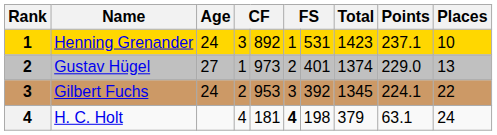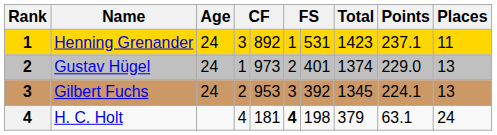 <table class="wikitable">
 <tr>
 <th>Rank</th>
 <th>Name</th>
 <th>Age</th>
 <th colspan=2>CF</th>
 <th colspan=2>FS</th>
 <th>Total</th>
 <th>Points</th>
 <th>Places</th>
 </tr>
 <tr bgcolor=gold>
 <td align=center><strong>1</strong></td>
 <td> <a href='#'>Henning Grenander</a></td>
 <td>24</td>
 <td>3</td>
 <td>892</td>
 <td>1</td>
 <td>531</td>
 <td>1423</td>
 <td>237.1</td>
-<td>10</td>
+<td>11</td>
 </tr>
 <tr bgcolor=silver>
 <td align=center><strong>2</strong></td>
 <td> <a href='#'>Gustav Hügel</a></td>
-<td>27</td>
+<td>24</td>
 <td>1</td>
 <td>973</td>
 <td>2</td>
 <td>401</td>
 <td>1374</td>
 <td>229.0</td>
 <td>13</td>
 </tr>
 <tr bgcolor=cc9966>
 <td align=center><strong>3</strong></td>
 <td> <a href='#'>Gilbert Fuchs</a></td>
 <td>24</td>
 <td>2</td>
 <td>953</td>
 <td>3</td>
 <td>392</td>
 <td>1345</td>
 <td>224.1</td>
-<td>22</td>
+<td>13</td>
 </tr>
 <tr>
 <th>4</th>
 <td> <a href='#'>H. C. Holt</a></td>
 <td></td>
 <td>4</td>
 <td>181</td>
 <td><strong>4</strong></td>
 <td>198</td>
 <td>379</td>
 <td>63.1</td>
 <td>24</td>
 </tr>
 </table>
